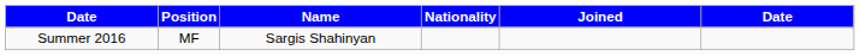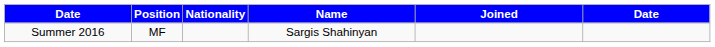 <table class="wikitable"  style="text-align:center; font-size:90%; ">
 <tr>
 <th style="background:#0000FF; color:white; width:150px;">Date</th>
 <th style="background:#0000FF; color:white; width:50px;">Position</th>
+<th style="background:#0000FF; color:white; width:50px;">Nationality</th>
 <th style="background:#0000FF; color:white; width:200px;">Name</th>
-<th style="background:#0000FF; color:white; width:50px;">Nationality</th>
 <th style="background:#0000FF; color:white; width:200px;">Joined</th>
 <th style="background:#0000FF; color:white; width:150px;">Date</th>
 </tr>
 <tr>
 <td>Summer 2016</td>
 <td>MF</td>
+<td></td>
 <td>Sargis Shahinyan</td>
-<td></td>
 <td></td>
 <td></td>
 </tr>
 </table>
